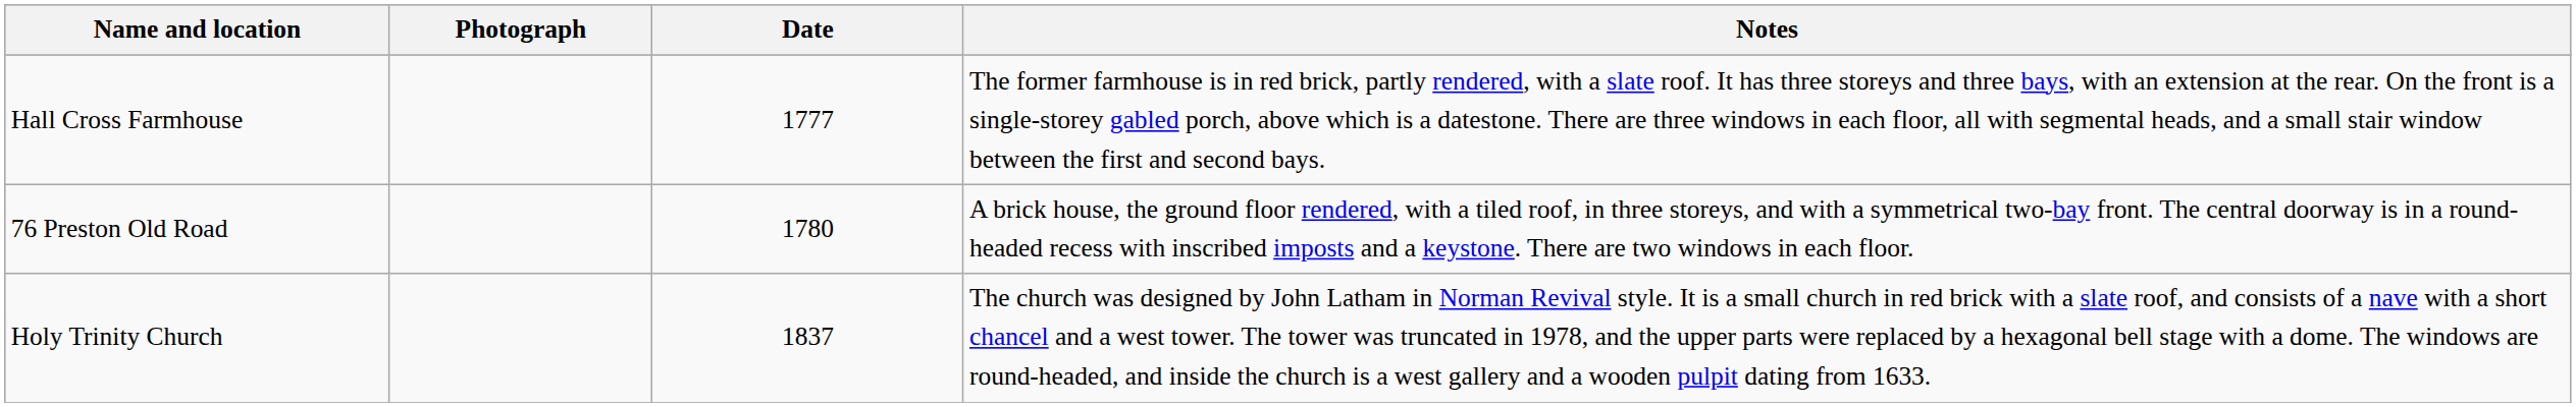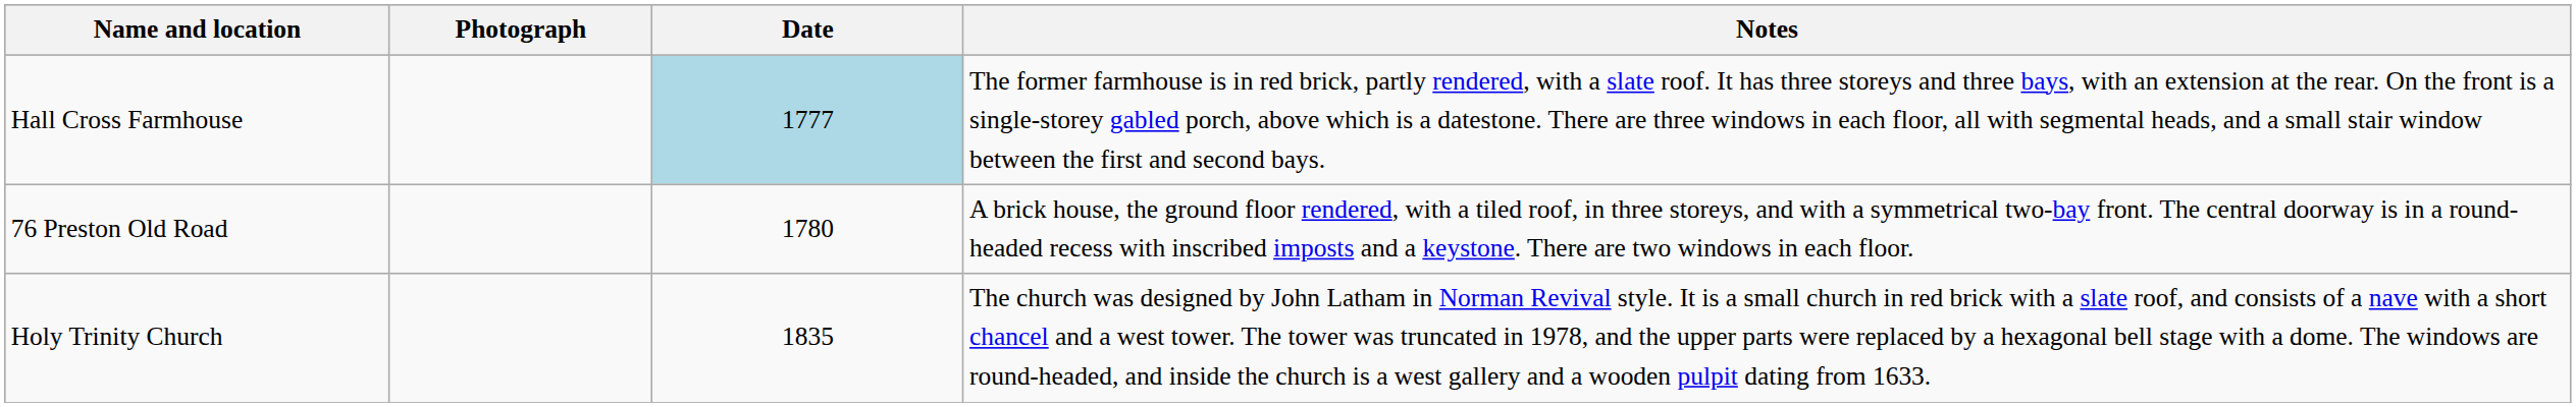 <table class="wikitable sortable plainrowheaders" style="width:100%;border:0px;text-align:left;line-height:150%;">
 <tr>
 <th scope="col"  style="width:150px">Name and location</th>
 <th scope="col"  style="width:100px" class="unsortable">Photograph</th>
 <th scope="col"  style="width:120px">Date</th>
 <th scope="col"  style="width:650px" class="unsortable">Notes</th>
 </tr>
 <tr>
 <td>Hall Cross Farmhouse<br><small></small></td>
 <td></td>
-<td align="center">1777</td>
+<td align="center" style="background: lightblue;">1777</td>
 <td>The former farmhouse is in red brick, partly <a href='#'>rendered</a>, with a <a href='#'>slate</a> roof.  It has three storeys and three <a href='#'>bays</a>, with an extension at the rear.  On the front is a single-storey <a href='#'>gabled</a> porch, above which is a datestone.  There are three windows in each floor, all with segmental heads, and a small stair window between the first and second bays.</td>
 </tr>
 <tr>
 <td>76 Preston Old Road<br><small></small></td>
 <td></td>
 <td align="center">1780</td>
 <td>A brick house, the ground floor <a href='#'>rendered</a>, with a tiled roof, in three storeys, and with a symmetrical two-<a href='#'>bay</a> front.  The central doorway is in a round-headed recess with inscribed <a href='#'>imposts</a> and a <a href='#'>keystone</a>.  There are two windows in each floor.</td>
 </tr>
 <tr>
 <td>Holy Trinity Church<br><small></small></td>
 <td></td>
-<td align="center">1837</td>
+<td align="center">1835</td>
 <td>The church was designed by John Latham in <a href='#'>Norman Revival</a> style.  It is a small church in red brick with a <a href='#'>slate</a> roof, and consists of a <a href='#'>nave</a> with a short <a href='#'>chancel</a> and a west tower.  The tower was truncated in 1978, and the upper parts were replaced by a hexagonal bell stage with a dome. The windows are round-headed, and inside the church is a west gallery and a wooden <a href='#'>pulpit</a> dating from 1633.</td>
 </tr>
 <tr>
 </tr>
 </table>
